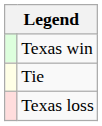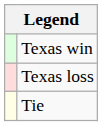 <table class="wikitable" style="font-size:90%">
 <tr>
 <th colspan="2">Legend</th>
 </tr>
 <tr>
 <td bgcolor="#DDFFDD"> </td>
 <td>Texas win</td>
 </tr>
 <tr>
+<td bgcolor="#FFDDDD"> </td>
+<td>Texas loss</td>
+</tr>
+<tr>
 <td bgcolor="#FFFFE6"> </td>
 <td>Tie</td>
 </tr>
-<tr>
-<td bgcolor="#FFDDDD"> </td>
-<td>Texas loss</td>
-</tr>
 </table>
